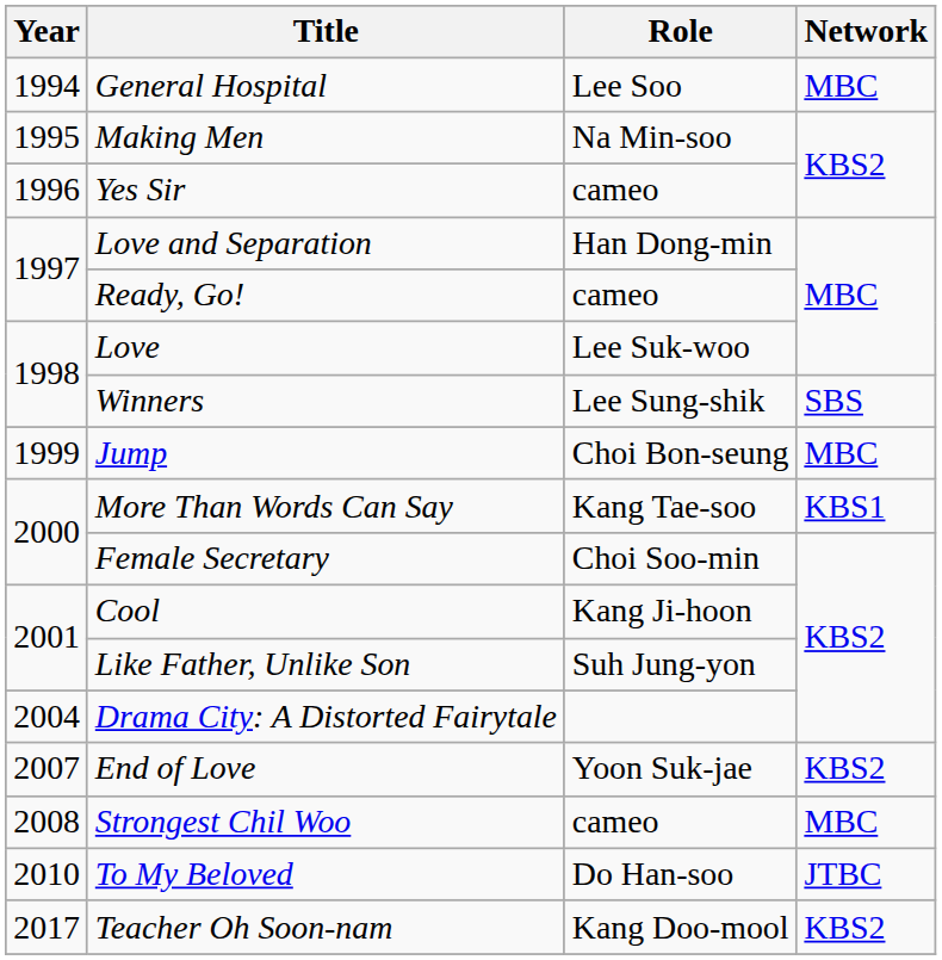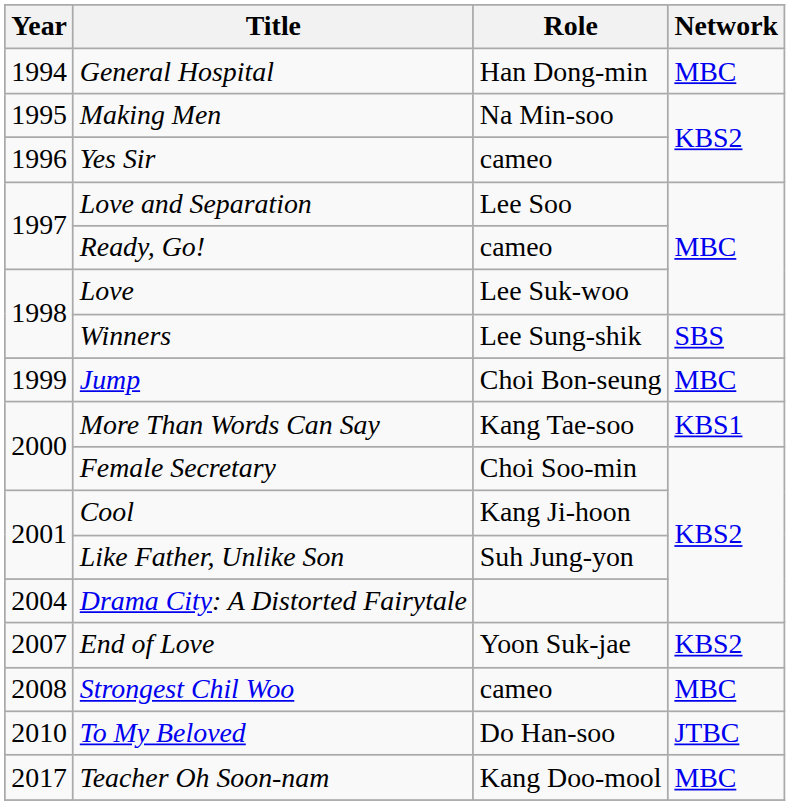 <table class="wikitable sortable">
 <tr>
 <th>Year</th>
 <th>Title</th>
 <th>Role</th>
 <th>Network</th>
 </tr>
 <tr>
 <td>1994</td>
 <td><em>General Hospital</em></td>
-<td>Lee Soo</td>
+<td>Han Dong-min</td>
 <td><a href='#'>MBC</a></td>
 </tr>
 <tr>
 <td>1995</td>
 <td><em>Making Men</em></td>
 <td>Na Min-soo</td>
 <td rowspan=2><a href='#'>KBS2</a></td>
 </tr>
 <tr>
 <td>1996</td>
 <td><em>Yes Sir</em></td>
 <td>cameo</td>
 </tr>
 <tr>
 <td rowspan=2>1997</td>
 <td><em>Love and Separation</em></td>
-<td>Han Dong-min</td>
+<td>Lee Soo</td>
 <td rowspan=3><a href='#'>MBC</a></td>
 </tr>
 <tr>
 <td><em>Ready, Go!</em></td>
 <td>cameo</td>
 </tr>
 <tr>
 <td rowspan=2>1998</td>
 <td><em>Love</em></td>
 <td>Lee Suk-woo</td>
 </tr>
 <tr>
 <td><em>Winners</em></td>
 <td>Lee Sung-shik</td>
 <td><a href='#'>SBS</a></td>
 </tr>
 <tr>
 <td>1999</td>
 <td><em><a href='#'>Jump</a></em></td>
 <td>Choi Bon-seung</td>
 <td><a href='#'>MBC</a></td>
 </tr>
 <tr>
 <td rowspan=2>2000</td>
 <td><em>More Than Words Can Say</em></td>
 <td>Kang Tae-soo</td>
 <td><a href='#'>KBS1</a></td>
 </tr>
 <tr>
 <td><em>Female Secretary</em></td>
 <td>Choi Soo-min</td>
 <td rowspan=4><a href='#'>KBS2</a></td>
 </tr>
 <tr>
 <td rowspan=2>2001</td>
 <td><em>Cool</em></td>
 <td>Kang Ji-hoon</td>
 </tr>
 <tr>
 <td><em>Like Father, Unlike Son</em></td>
 <td>Suh Jung-yon</td>
 </tr>
 <tr>
 <td>2004</td>
 <td><em><a href='#'>Drama City</a>: A Distorted Fairytale</em></td>
 <td></td>
 </tr>
 <tr>
 <td>2007</td>
 <td><em>End of Love</em></td>
 <td>Yoon Suk-jae</td>
 <td><a href='#'>KBS2</a></td>
 </tr>
 <tr>
 <td>2008</td>
 <td><em><a href='#'>Strongest Chil Woo</a></em></td>
 <td>cameo</td>
 <td><a href='#'>MBC</a></td>
 </tr>
 <tr>
 <td>2010</td>
 <td><em><a href='#'>To My Beloved</a></em></td>
 <td>Do Han-soo</td>
 <td><a href='#'>JTBC</a></td>
 </tr>
 <tr>
 <td>2017</td>
 <td><em>Teacher Oh Soon-nam</em></td>
 <td>Kang Doo-mool</td>
-<td><a href='#'>KBS2</a></td>
+<td><a href='#'>MBC</a></td>
 </tr>
 </table>
